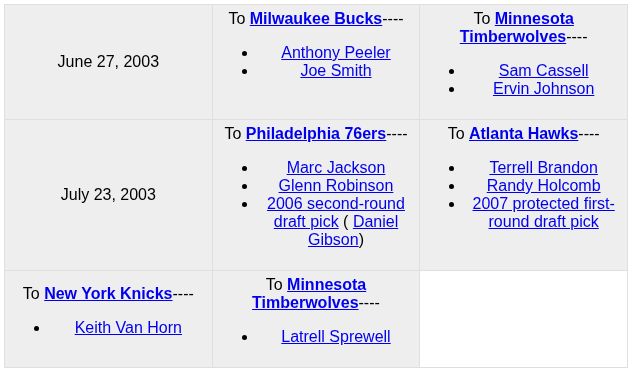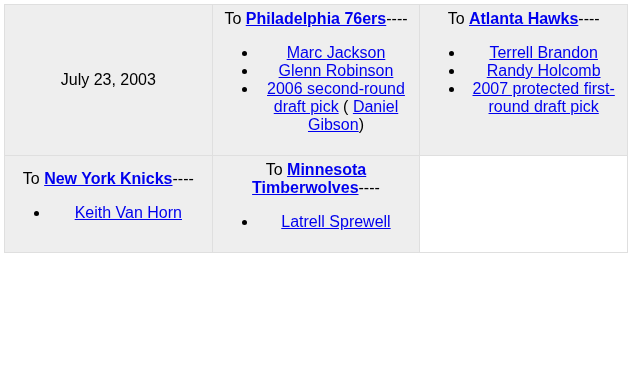 <table border=1 style="border-collapse:collapse; text-align: center; width: 100%" bordercolor="#DFDFDF"  cellpadding="5">
 <tr>
-</tr>
-<tr bgcolor="eeeeee">
-<td style="width:12%">June 27, 2003</td>
-<td style="width:30%" valign="top">To <strong><a href='#'>Milwaukee Bucks</a></strong>----<br><ul><li> <a href='#'>Anthony Peeler</a></li><li> <a href='#'>Joe Smith</a></li></ul></td>
-<td style="width:30%" valign="top">To <strong><a href='#'>Minnesota Timberwolves</a></strong>----<br><ul><li> <a href='#'>Sam Cassell</a></li><li> <a href='#'>Ervin Johnson</a></li></ul></td>
 </tr>
 <tr>
 </tr>
 <tr bgcolor="eeeeee">
 <td rowspan="2" style="width:12%">July 23, 2003</td>
 <td style="width:30%" valign="top">To <strong><a href='#'>Philadelphia 76ers</a></strong>----<br><ul><li> <a href='#'>Marc Jackson</a></li><li> <a href='#'>Glenn Robinson</a></li><li><a href='#'>2006 second-round draft pick</a> ( <a href='#'>Daniel Gibson</a>)</li></ul></td>
 <td style="width:30%" valign="top">To <strong><a href='#'>Atlanta Hawks</a></strong>----<br><ul><li> <a href='#'>Terrell Brandon</a></li><li> <a href='#'>Randy Holcomb</a></li><li><a href='#'>2007 protected first-round draft pick</a></li></ul></td>
 </tr>
 <tr>
 </tr>
 <tr bgcolor="eeeeee">
 <td style="width:30%" valign-"top">To <strong><a href='#'>New York Knicks</a></strong>----<br><ul><li> <a href='#'>Keith Van Horn</a></li></ul></td>
 <td style="width:30%" valign="top">To <strong><a href='#'>Minnesota Timberwolves</a></strong>----<br><ul><li> <a href='#'>Latrell Sprewell</a></li></ul></td>
 </tr>
 </table>
